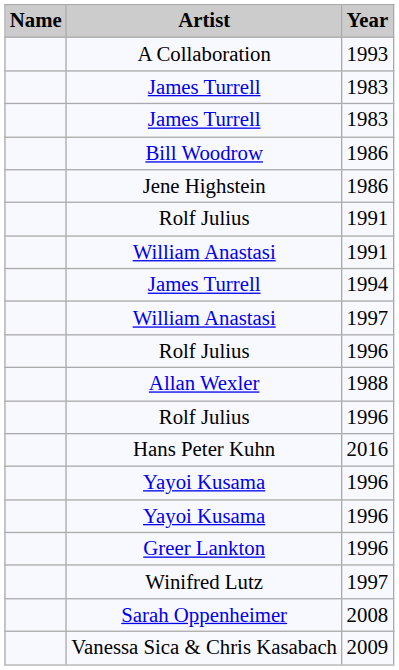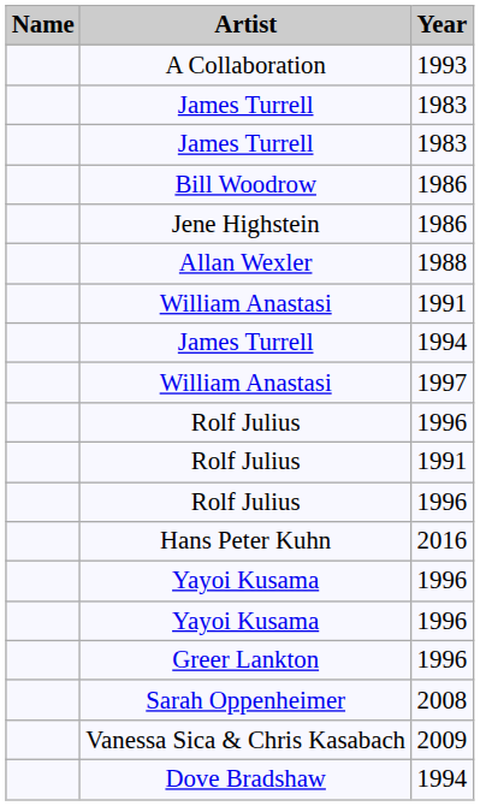 <table class="wikitable sortable" style="margin:1px; border:1px solid #ccc;">
 <tr style="vertical-align:top; text-align:center; background:#ccc;">
 <td><strong>Name</strong></td>
 <td><strong>Artist</strong></td>
 <td><strong>Year</strong></td>
 </tr>
 <tr style="vertical-align:top; text-align:center; background:#f8f8ff;">
 <td><em></em></td>
 <td>A Collaboration</td>
 <td>1993</td>
 </tr>
 <tr style="vertical-align:top; text-align:center; background:#f8f8ff;">
 <td><em></em></td>
 <td><a href='#'>James Turrell</a></td>
 <td>1983</td>
 </tr>
 <tr style="vertical-align:top; text-align:center; background:#f8f8ff;">
 <td><em></em></td>
 <td><a href='#'>James Turrell</a></td>
 <td>1983</td>
 </tr>
 <tr style="vertical-align:top; text-align:center; background:#f8f8ff;">
 <td><em></em></td>
 <td><a href='#'>Bill Woodrow</a></td>
 <td>1986</td>
 </tr>
 <tr style="vertical-align:top; text-align:center; background:#f8f8ff;">
 <td><em></em></td>
 <td>Jene Highstein</td>
 <td>1986</td>
 </tr>
 <tr style="vertical-align:top; text-align:center; background:#f8f8ff;">
 <td><em></em></td>
-<td>Rolf Julius</td>
-<td>1991</td>
+<td><a href='#'>Allan Wexler</a></td>
+<td>1988</td>
 </tr>
 <tr style="vertical-align:top; text-align:center; background:#f8f8ff;">
 <td><em></em></td>
 <td><a href='#'>William Anastasi</a></td>
 <td>1991</td>
 </tr>
 <tr style="vertical-align:top; text-align:center; background:#f8f8ff;">
 <td><em></em></td>
 <td><a href='#'>James Turrell</a></td>
 <td>1994</td>
 </tr>
 <tr style="vertical-align:top; text-align:center; background:#f8f8ff;">
 <td><em></em></td>
 <td><a href='#'>William Anastasi</a></td>
 <td>1997</td>
 </tr>
 <tr style="vertical-align:top; text-align:center; background:#f8f8ff;">
 <td><em></em></td>
 <td>Rolf Julius</td>
 <td>1996</td>
 </tr>
 <tr style="vertical-align:top; text-align:center; background:#f8f8ff;">
 <td><em></em></td>
-<td><a href='#'>Allan Wexler</a></td>
-<td>1988</td>
+<td>Rolf Julius</td>
+<td>1991</td>
 </tr>
 <tr style="vertical-align:top; text-align:center; background:#f8f8ff;">
 <td><em></em></td>
 <td>Rolf Julius</td>
 <td>1996</td>
 </tr>
 <tr style="vertical-align:top; text-align:center; background:#f8f8ff;">
 <td><em></em></td>
 <td>Hans Peter Kuhn</td>
 <td>2016</td>
 </tr>
 <tr style="vertical-align:top; text-align:center; background:#f8f8ff;">
 <td><em></em></td>
 <td><a href='#'>Yayoi Kusama</a></td>
 <td>1996</td>
 </tr>
 <tr style="vertical-align:top; text-align:center; background:#f8f8ff;">
 <td><em></em></td>
 <td><a href='#'>Yayoi Kusama</a></td>
 <td>1996</td>
 </tr>
 <tr style="vertical-align:top; text-align:center; background:#f8f8ff;">
 <td><em></em></td>
 <td><a href='#'>Greer Lankton</a></td>
 <td>1996</td>
 </tr>
 <tr style="vertical-align:top; text-align:center; background:#f8f8ff;">
 <td><em></em></td>
-<td>Winifred Lutz</td>
-<td>1997</td>
-</tr>
-<tr style="vertical-align:top; text-align:center; background:#f8f8ff;">
-<td><em></em></td>
 <td><a href='#'>Sarah Oppenheimer</a></td>
 <td>2008</td>
 </tr>
 <tr style="vertical-align:top; text-align:center; background:#f8f8ff;">
 <td><em></em></td>
 <td>Vanessa Sica & Chris Kasabach</td>
 <td>2009</td>
 </tr>
+<tr style="vertical-align:top; text-align:center; background:#f8f8ff;">
+<td><em></em></td>
+<td><a href='#'>Dove Bradshaw</a></td>
+<td>1994</td>
+</tr>
 <tr align=center>
 </tr>
 </table>
